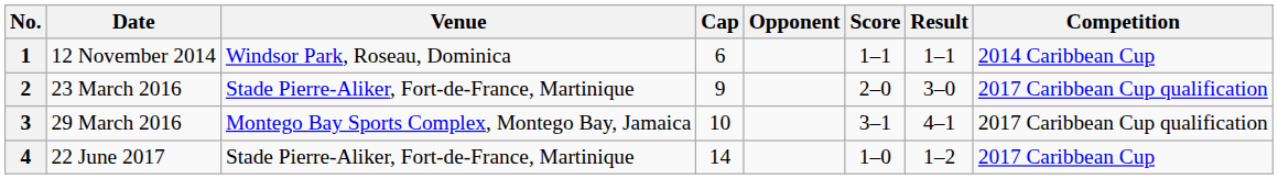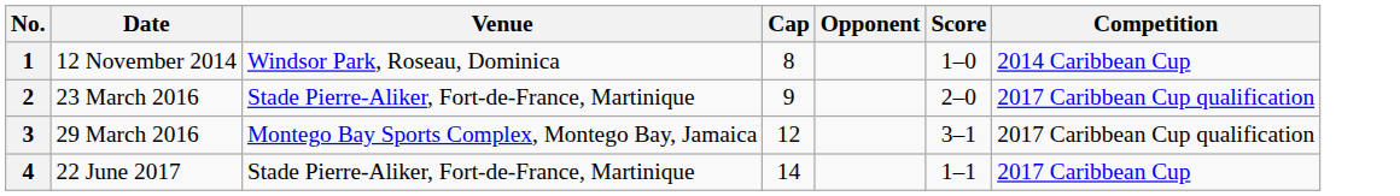 <table class="wikitable plainrowheaders">
 <tr>
 <th scope=col>No.</th>
 <th scope=col data-sort-type=date>Date</th>
 <th scope=col>Venue</th>
 <th scope=col>Cap</th>
 <th scope=col>Opponent</th>
 <th scope=col>Score</th>
-<th scope=col>Result</th>
 <th scope=col>Competition</th>
 </tr>
 <tr>
 <th scope=row>1</th>
 <td>12 November 2014</td>
 <td><a href='#'>Windsor Park</a>, Roseau, Dominica</td>
-<td align=center>6</td>
+<td align=center>8</td>
 <td></td>
-<td align=center>1–1</td>
-<td align=center>1–1</td>
+<td align=center>1–0</td>
 <td><a href='#'>2014 Caribbean Cup</a></td>
 </tr>
 <tr>
 <th scope=row>2</th>
 <td>23 March 2016</td>
 <td><a href='#'>Stade Pierre-Aliker</a>, Fort-de-France, Martinique</td>
 <td align=center>9</td>
 <td></td>
 <td align=center>2–0</td>
-<td align=center>3–0</td>
 <td><a href='#'>2017 Caribbean Cup qualification</a></td>
 </tr>
 <tr>
 <th scope=row>3</th>
 <td>29 March 2016</td>
 <td><a href='#'>Montego Bay Sports Complex</a>, Montego Bay, Jamaica</td>
-<td align=center>10</td>
+<td align=center>12</td>
 <td></td>
 <td align=center>3–1</td>
-<td align=center>4–1</td>
 <td>2017 Caribbean Cup qualification</td>
 </tr>
 <tr>
 <th scope=row>4</th>
 <td>22 June 2017</td>
 <td>Stade Pierre-Aliker, Fort-de-France, Martinique</td>
 <td align=center>14</td>
 <td></td>
-<td align=center>1–0</td>
-<td align=center>1–2</td>
+<td align=center>1–1</td>
 <td><a href='#'>2017 Caribbean Cup</a></td>
 </tr>
 </table>
